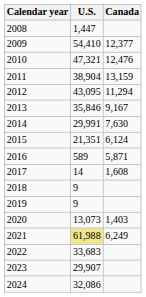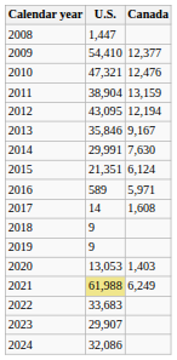 <table class=wikitable>
 <tr>
 <th>Calendar year</th>
 <th>U.S.</th>
 <th>Canada</th>
 </tr>
 <tr>
 <td>2008</td>
 <td>1,447</td>
 <td></td>
 </tr>
 <tr>
 <td>2009</td>
 <td>54,410</td>
 <td>12,377</td>
 </tr>
 <tr>
 <td>2010</td>
 <td>47,321</td>
 <td>12,476</td>
 </tr>
 <tr>
 <td>2011</td>
 <td>38,904</td>
 <td>13,159</td>
 </tr>
 <tr>
 <td>2012</td>
 <td>43,095</td>
-<td>11,294</td>
+<td>12,194</td>
 </tr>
 <tr>
 <td>2013</td>
 <td>35,846</td>
 <td>9,167</td>
 </tr>
 <tr>
 <td>2014</td>
 <td>29,991</td>
 <td>7,630</td>
 </tr>
 <tr>
 <td>2015</td>
 <td>21,351</td>
 <td>6,124</td>
 </tr>
 <tr>
 <td>2016</td>
 <td>589</td>
-<td>5,871</td>
+<td>5,971</td>
 </tr>
 <tr>
 <td>2017</td>
 <td>14</td>
 <td>1,608</td>
 </tr>
 <tr>
 <td>2018</td>
 <td>9</td>
 <td></td>
 </tr>
 <tr>
 <td>2019</td>
 <td>9</td>
 <td></td>
 </tr>
 <tr>
 <td>2020</td>
-<td>13,073</td>
+<td>13,053</td>
 <td>1,403</td>
 </tr>
 <tr>
 <td>2021</td>
 <td style="background: khaki;">61,988</td>
 <td>6,249</td>
 </tr>
 <tr>
 <td>2022</td>
 <td>33,683</td>
 <td></td>
 </tr>
 <tr>
 <td>2023</td>
 <td>29,907</td>
 <td></td>
 </tr>
 <tr>
 <td>2024</td>
 <td>32,086</td>
 <td></td>
 </tr>
 </table>
